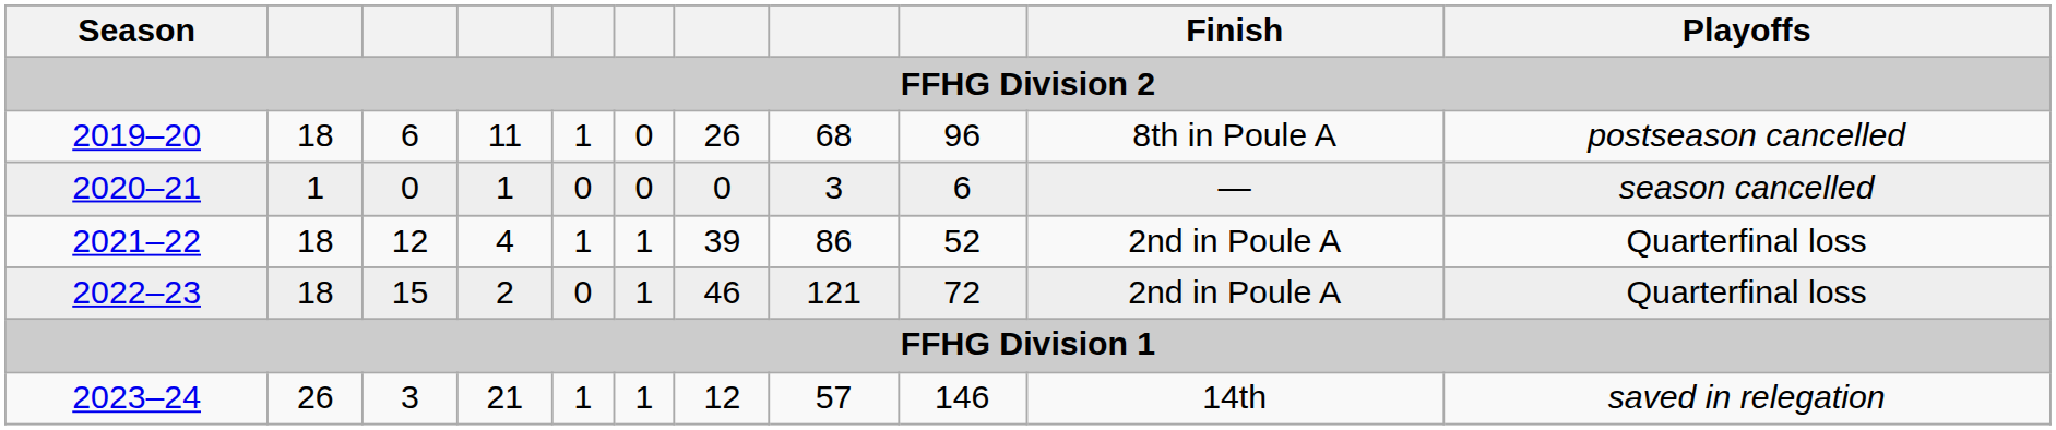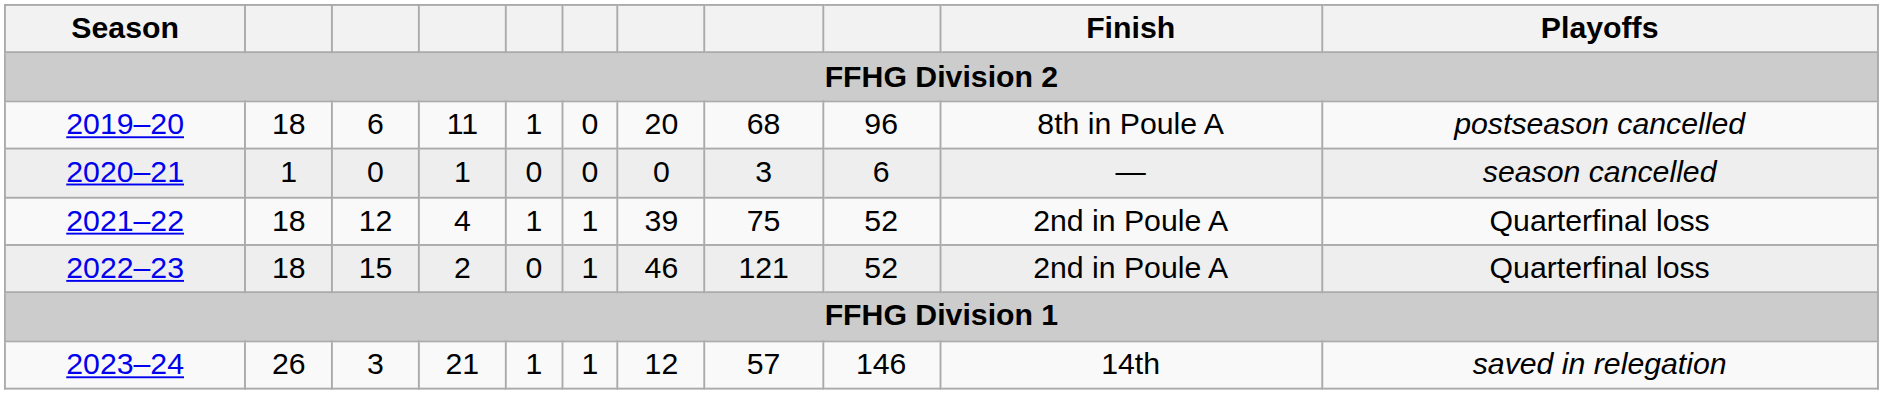 <table class="wikitable" style="text-align:center;" width=50%>
 <tr>
 <th>Season</th>
 <th></th>
 <th></th>
 <th></th>
 <th></th>
 <th></th>
 <th></th>
 <th></th>
 <th></th>
 <th>Finish</th>
 <th>Playoffs</th>
 </tr>
 <tr bgcolor=cccccc>
 <td colspan=12><strong>FFHG Division 2</strong></td>
 </tr>
 <tr>
 <td><a href='#'>2019–20</a></td>
 <td>18</td>
 <td>6</td>
 <td>11</td>
 <td>1</td>
 <td>0</td>
-<td>26</td>
+<td>20</td>
 <td>68</td>
 <td>96</td>
 <td>8th in Poule A</td>
 <td><em>postseason cancelled</em></td>
 </tr>
 <tr bgcolor=eeeeee>
 <td><a href='#'>2020–21</a></td>
 <td>1</td>
 <td>0</td>
 <td>1</td>
 <td>0</td>
 <td>0</td>
 <td>0</td>
 <td>3</td>
 <td>6</td>
 <td>—</td>
 <td><em>season cancelled</em></td>
 </tr>
 <tr>
 <td><a href='#'>2021–22</a></td>
 <td>18</td>
 <td>12</td>
 <td>4</td>
 <td>1</td>
 <td>1</td>
 <td>39</td>
-<td>86</td>
+<td>75</td>
 <td>52</td>
 <td>2nd in Poule A</td>
 <td>Quarterfinal loss</td>
 </tr>
 <tr bgcolor=eeeeee>
 <td><a href='#'>2022–23</a></td>
 <td>18</td>
 <td>15</td>
 <td>2</td>
 <td>0</td>
 <td>1</td>
 <td>46</td>
 <td>121</td>
-<td>72</td>
+<td>52</td>
 <td>2nd in Poule A</td>
 <td>Quarterfinal loss</td>
 </tr>
 <tr bgcolor=cccccc>
 <td colspan=12><strong>FFHG Division 1</strong></td>
 </tr>
 <tr>
 <td><a href='#'>2023–24</a></td>
 <td>26</td>
 <td>3</td>
 <td>21</td>
 <td>1</td>
 <td>1</td>
 <td>12</td>
 <td>57</td>
 <td>146</td>
 <td>14th</td>
 <td><em>saved in relegation</em></td>
 </tr>
 </table>
